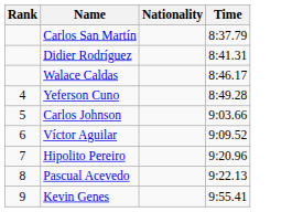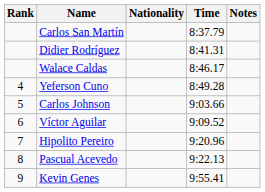 <table class="wikitable sortable" style="text-align:center">
 <tr>
 <th>Rank</th>
 <th>Name</th>
 <th>Nationality</th>
 <th>Time</th>
+<th>Notes</th>
 </tr>
 <tr>
 <td></td>
 <td align=left><a href='#'>Carlos San Martín</a></td>
 <td align=left></td>
 <td>8:37.79</td>
+<td></td>
 </tr>
 <tr>
 <td></td>
 <td align=left><a href='#'>Didier Rodríguez</a></td>
 <td align=left></td>
 <td>8:41.31</td>
+<td></td>
 </tr>
 <tr>
 <td></td>
 <td align=left><a href='#'>Walace Caldas</a></td>
 <td align=left></td>
 <td>8:46.17</td>
+<td></td>
 </tr>
 <tr>
 <td>4</td>
 <td align=left><a href='#'>Yeferson Cuno</a></td>
 <td align=left></td>
 <td>8:49.28</td>
+<td></td>
 </tr>
 <tr>
 <td>5</td>
 <td align=left><a href='#'>Carlos Johnson</a></td>
 <td align=left></td>
 <td>9:03.66</td>
+<td></td>
 </tr>
 <tr>
 <td>6</td>
 <td align=left><a href='#'>Víctor Aguilar</a></td>
 <td align=left></td>
 <td>9:09.52</td>
+<td></td>
 </tr>
 <tr>
 <td>7</td>
 <td align=left><a href='#'>Hipolito Pereiro</a></td>
 <td align=left></td>
 <td>9:20.96</td>
+<td></td>
 </tr>
 <tr>
 <td>8</td>
 <td align=left><a href='#'>Pascual Acevedo</a></td>
 <td align=left></td>
 <td>9:22.13</td>
+<td></td>
 </tr>
 <tr>
 <td>9</td>
 <td align=left><a href='#'>Kevin Genes</a></td>
 <td align=left></td>
 <td>9:55.41</td>
+<td></td>
 </tr>
 </table>
